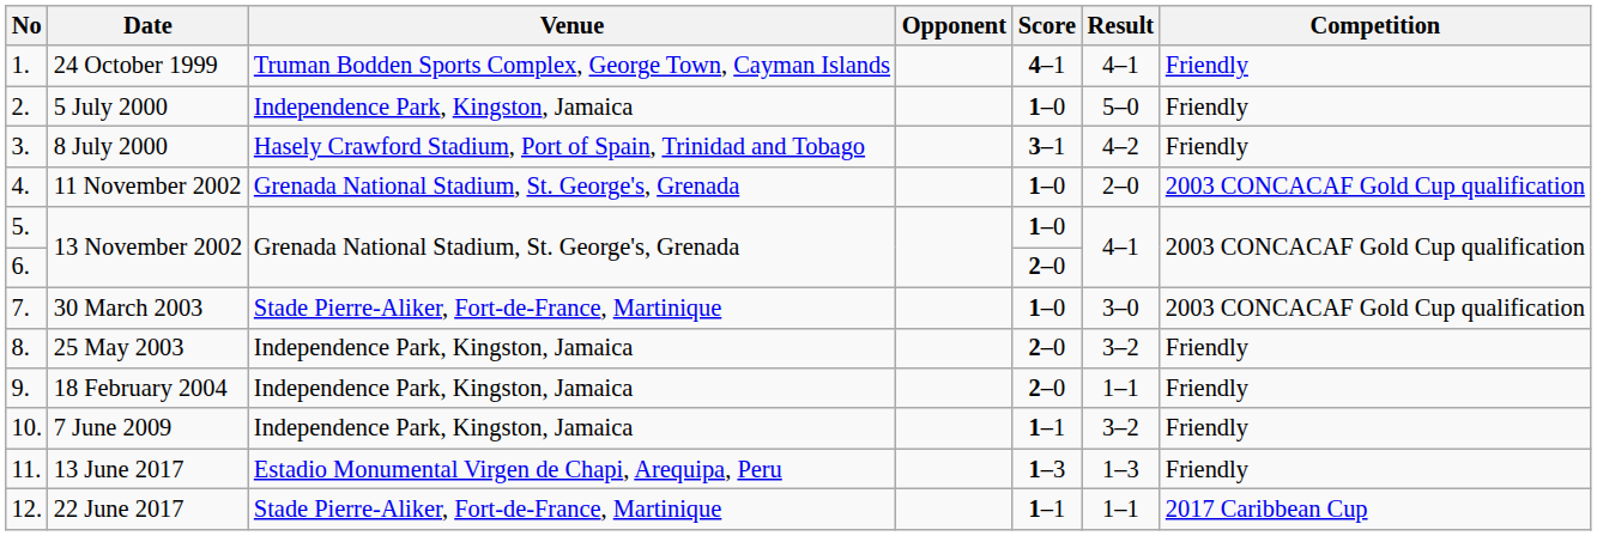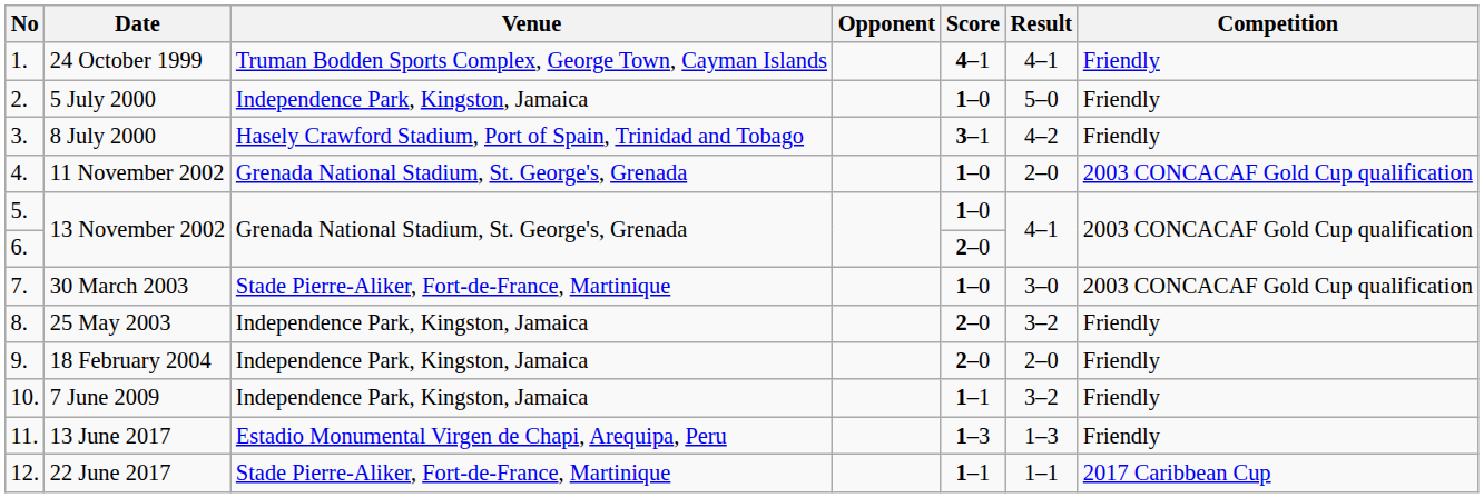 <table class="wikitable" style="font-size:85%;">
 <tr>
 <th>No</th>
 <th>Date</th>
 <th>Venue</th>
 <th>Opponent</th>
 <th>Score</th>
 <th>Result</th>
 <th>Competition</th>
 </tr>
 <tr>
 <td>1.</td>
 <td>24 October 1999</td>
 <td><a href='#'>Truman Bodden Sports Complex</a>, <a href='#'>George Town</a>, <a href='#'>Cayman Islands</a></td>
 <td></td>
 <td align=center><strong>4</strong>–1</td>
 <td align=center>4–1</td>
 <td><a href='#'>Friendly</a></td>
 </tr>
 <tr>
 <td>2.</td>
 <td>5 July 2000</td>
 <td><a href='#'>Independence Park</a>, <a href='#'>Kingston</a>, Jamaica</td>
 <td></td>
 <td align=center><strong>1</strong>–0</td>
 <td align=center>5–0</td>
 <td>Friendly</td>
 </tr>
 <tr>
 <td>3.</td>
 <td>8 July 2000</td>
 <td><a href='#'>Hasely Crawford Stadium</a>, <a href='#'>Port of Spain</a>, <a href='#'>Trinidad and Tobago</a></td>
 <td></td>
 <td align=center><strong>3</strong>–1</td>
 <td align=center>4–2</td>
 <td>Friendly</td>
 </tr>
 <tr>
 <td>4.</td>
 <td>11 November 2002</td>
 <td><a href='#'>Grenada National Stadium</a>, <a href='#'>St. George's</a>, <a href='#'>Grenada</a></td>
 <td></td>
 <td align=center><strong>1</strong>–0</td>
 <td align=center>2–0</td>
 <td><a href='#'>2003 CONCACAF Gold Cup qualification</a></td>
 </tr>
 <tr>
 <td>5.</td>
 <td rowspan="2">13 November 2002</td>
 <td rowspan="2">Grenada National Stadium, St. George's, Grenada</td>
 <td rowspan="2"></td>
 <td align=center><strong>1</strong>–0</td>
 <td rowspan="2" style="text-align:center">4–1</td>
 <td rowspan="2">2003 CONCACAF Gold Cup qualification</td>
 </tr>
 <tr>
 <td>6.</td>
 <td align=center><strong>2</strong>–0</td>
 </tr>
 <tr>
 <td>7.</td>
 <td>30 March 2003</td>
 <td><a href='#'>Stade Pierre-Aliker</a>, <a href='#'>Fort-de-France</a>, <a href='#'>Martinique</a></td>
 <td></td>
 <td align=center><strong>1</strong>–0</td>
 <td align=center>3–0</td>
 <td>2003 CONCACAF Gold Cup qualification</td>
 </tr>
 <tr>
 <td>8.</td>
 <td>25 May 2003</td>
 <td>Independence Park, Kingston, Jamaica</td>
 <td></td>
 <td align=center><strong>2</strong>–0</td>
 <td align=center>3–2</td>
 <td>Friendly</td>
 </tr>
 <tr>
 <td>9.</td>
 <td>18 February 2004</td>
 <td>Independence Park, Kingston, Jamaica</td>
 <td></td>
 <td align=center><strong>2</strong>–0</td>
-<td align=center>1–1 </td>
+<td align=center>2–0</td>
 <td>Friendly</td>
 </tr>
 <tr>
 <td>10.</td>
 <td>7 June 2009</td>
 <td>Independence Park, Kingston, Jamaica</td>
 <td></td>
 <td align=center><strong>1</strong>–1</td>
 <td align=center>3–2</td>
 <td>Friendly</td>
 </tr>
 <tr>
 <td>11.</td>
 <td>13 June 2017</td>
 <td><a href='#'>Estadio Monumental Virgen de Chapi</a>, <a href='#'>Arequipa</a>, <a href='#'>Peru</a></td>
 <td></td>
 <td align=center><strong>1</strong>–3</td>
 <td align=center>1–3</td>
 <td>Friendly</td>
 </tr>
 <tr>
 <td>12.</td>
 <td>22 June 2017</td>
 <td><a href='#'>Stade Pierre-Aliker</a>, <a href='#'>Fort-de-France</a>, <a href='#'>Martinique</a></td>
 <td></td>
 <td align=center><strong>1</strong>–1</td>
 <td align=center>1–1 </td>
 <td><a href='#'>2017 Caribbean Cup</a></td>
 </tr>
 </table>
